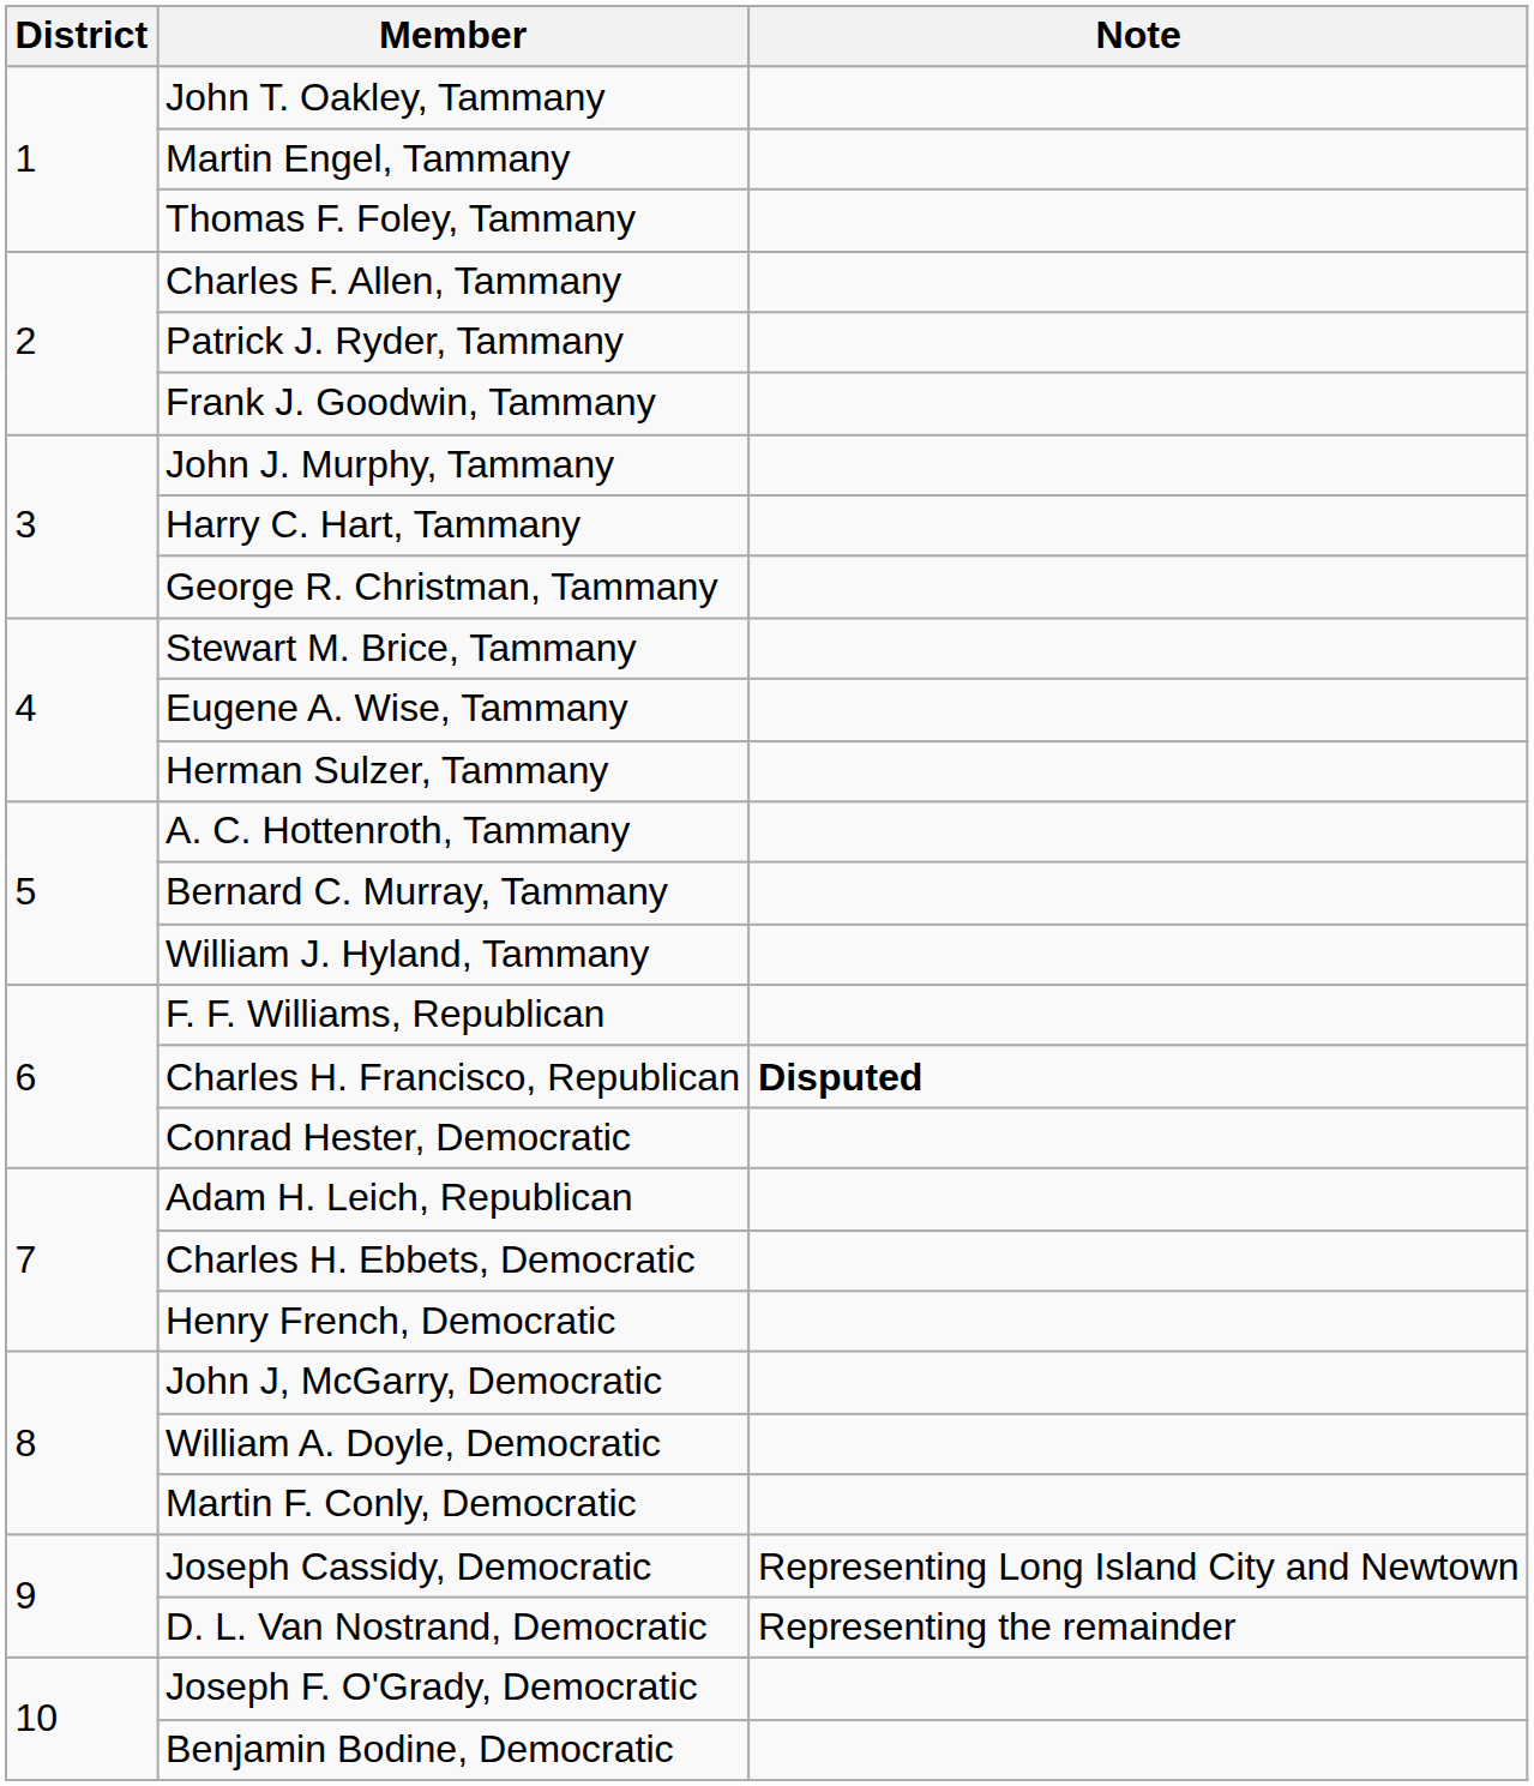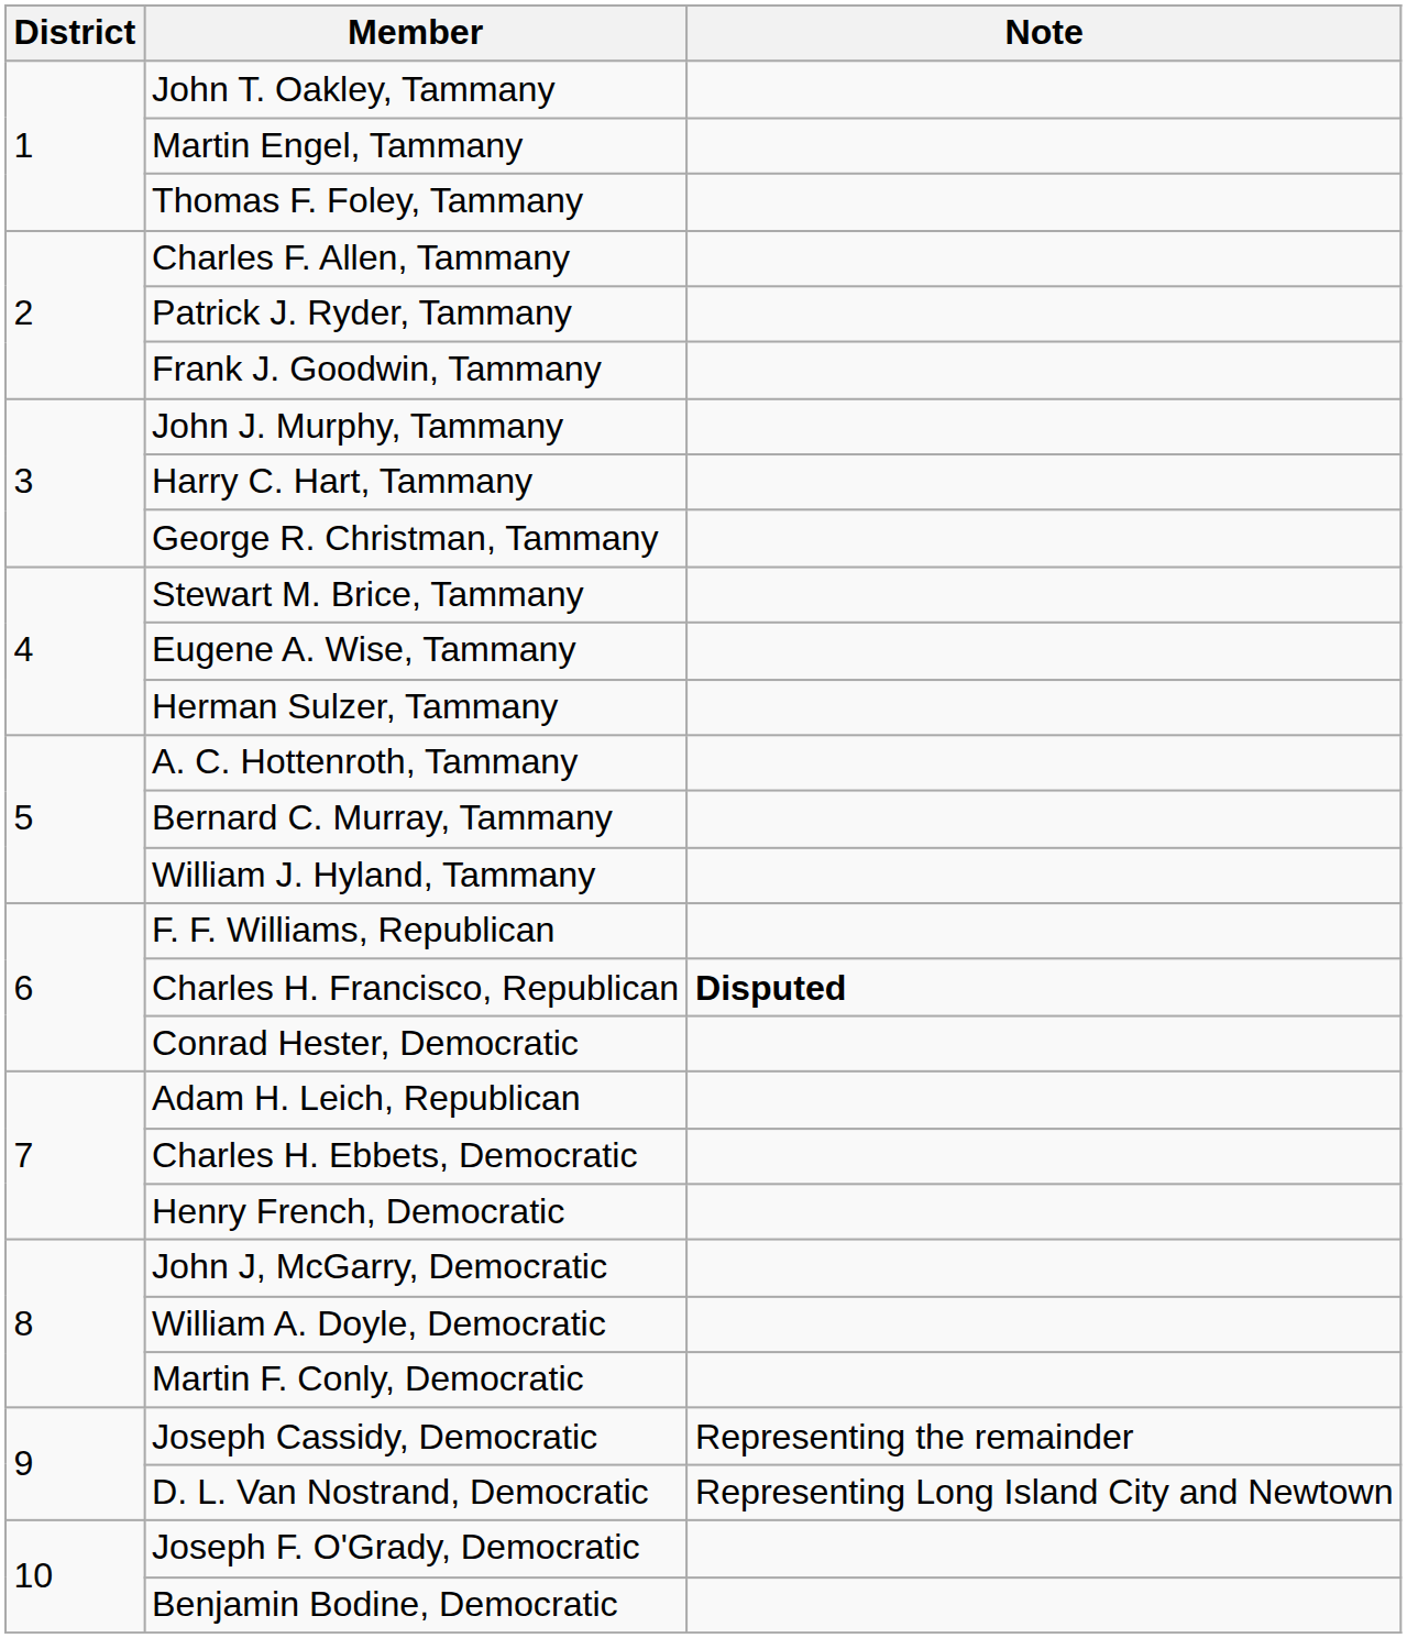 <table class="wikitable">
 <tr>
 </tr>
 <tr>
 <th>District</th>
 <th>Member</th>
 <th>Note</th>
 </tr>
 <tr>
 <td rowspan="3">1</td>
 <td>John T. Oakley, Tammany</td>
 <td></td>
 </tr>
 <tr>
 <td>Martin Engel, Tammany</td>
 <td></td>
 </tr>
 <tr>
 <td>Thomas F. Foley, Tammany</td>
 <td></td>
 </tr>
 <tr>
 <td rowspan="3">2</td>
 <td>Charles F. Allen, Tammany</td>
 <td></td>
 </tr>
 <tr>
 <td>Patrick J. Ryder, Tammany</td>
 <td></td>
 </tr>
 <tr>
 <td>Frank J. Goodwin, Tammany</td>
 <td></td>
 </tr>
 <tr>
 <td rowspan="3">3</td>
 <td>John J. Murphy, Tammany</td>
 <td></td>
 </tr>
 <tr>
 <td>Harry C. Hart, Tammany</td>
 <td></td>
 </tr>
 <tr>
 <td>George R. Christman, Tammany</td>
 <td></td>
 </tr>
 <tr>
 <td rowspan="3">4</td>
 <td>Stewart M. Brice, Tammany</td>
 <td></td>
 </tr>
 <tr>
 <td>Eugene A. Wise, Tammany</td>
 <td></td>
 </tr>
 <tr>
 <td>Herman Sulzer, Tammany</td>
 <td></td>
 </tr>
 <tr>
 <td rowspan="3">5</td>
 <td>A. C. Hottenroth, Tammany</td>
 <td></td>
 </tr>
 <tr>
 <td>Bernard C. Murray, Tammany</td>
 <td></td>
 </tr>
 <tr>
 <td>William J. Hyland, Tammany</td>
 <td></td>
 </tr>
 <tr>
 <td rowspan="3">6</td>
 <td>F. F. Williams, Republican</td>
 <td></td>
 </tr>
 <tr>
 <td>Charles H. Francisco, Republican</td>
 <td><strong>Disputed</strong></td>
 </tr>
 <tr>
 <td>Conrad Hester, Democratic</td>
 <td></td>
 </tr>
 <tr>
 <td rowspan="3">7</td>
 <td>Adam H. Leich, Republican</td>
 <td></td>
 </tr>
 <tr>
 <td>Charles H. Ebbets, Democratic</td>
 <td></td>
 </tr>
 <tr>
 <td>Henry French, Democratic</td>
 <td></td>
 </tr>
 <tr>
 <td rowspan="3">8</td>
 <td>John J, McGarry, Democratic</td>
 <td></td>
 </tr>
 <tr>
 <td>William A. Doyle, Democratic</td>
 <td></td>
 </tr>
 <tr>
 <td>Martin F. Conly, Democratic</td>
 <td></td>
 </tr>
 <tr>
 <td rowspan="2">9</td>
 <td>Joseph Cassidy, Democratic</td>
-<td>Representing Long Island City and Newtown</td>
+<td>Representing the remainder</td>
 </tr>
 <tr>
 <td>D. L. Van Nostrand, Democratic</td>
-<td>Representing the remainder</td>
+<td>Representing Long Island City and Newtown</td>
 </tr>
 <tr>
 <td rowspan="2">10</td>
 <td>Joseph F. O'Grady, Democratic</td>
 <td></td>
 </tr>
 <tr>
 <td>Benjamin Bodine, Democratic</td>
 <td></td>
 </tr>
 <tr>
 </tr>
 </table>
